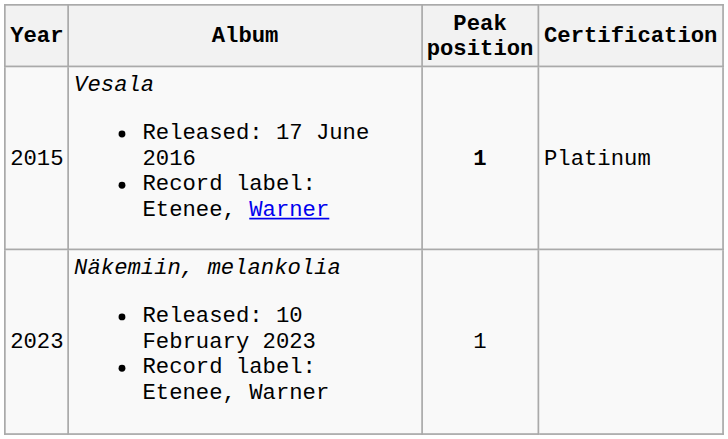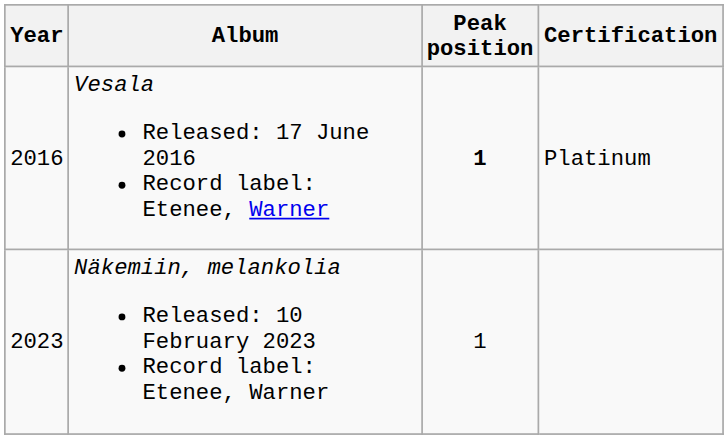 <table class="wikitable">
 <tr>
 <th>Year</th>
 <th style="width:200px;">Album</th>
 <th>Peak<br>position</th>
 <th>Certification</th>
 </tr>
 <tr>
-<td style="text-align:center;">2015</td>
+<td style="text-align:center;">2016</td>
 <td><em>Vesala</em><br><ul><li>Released: 17 June 2016</li><li>Record label: Etenee, <a href='#'>Warner</a></li></ul></td>
 <td style="text-align:center;"><strong>1</strong></td>
 <td>Platinum</td>
 </tr>
 <tr>
 <td style="text-align:center;">2023</td>
 <td><em>Näkemiin, melankolia</em><br><ul><li>Released: 10 February 2023</li><li>Record label: Etenee, Warner</li></ul></td>
 <td style="text-align:center;">1</td>
 <td></td>
 </tr>
 </table>
